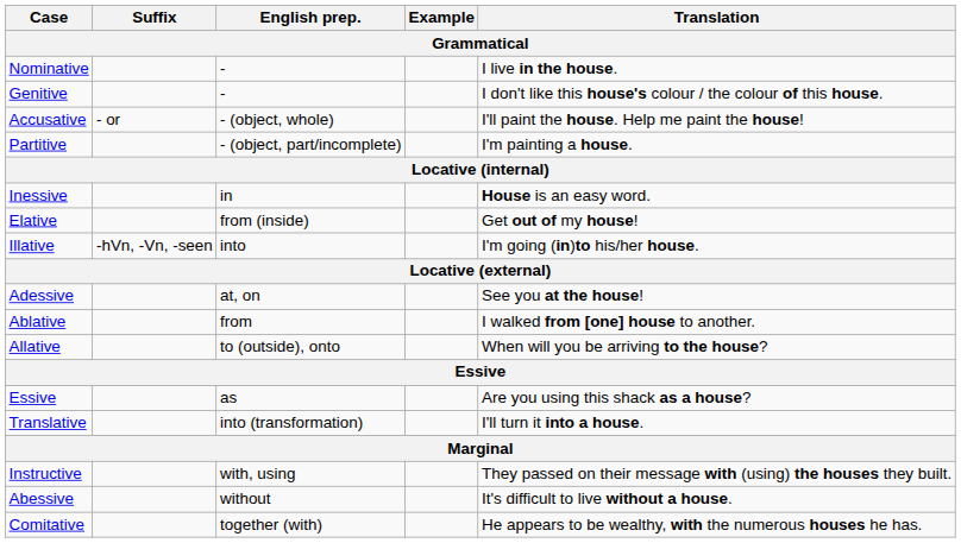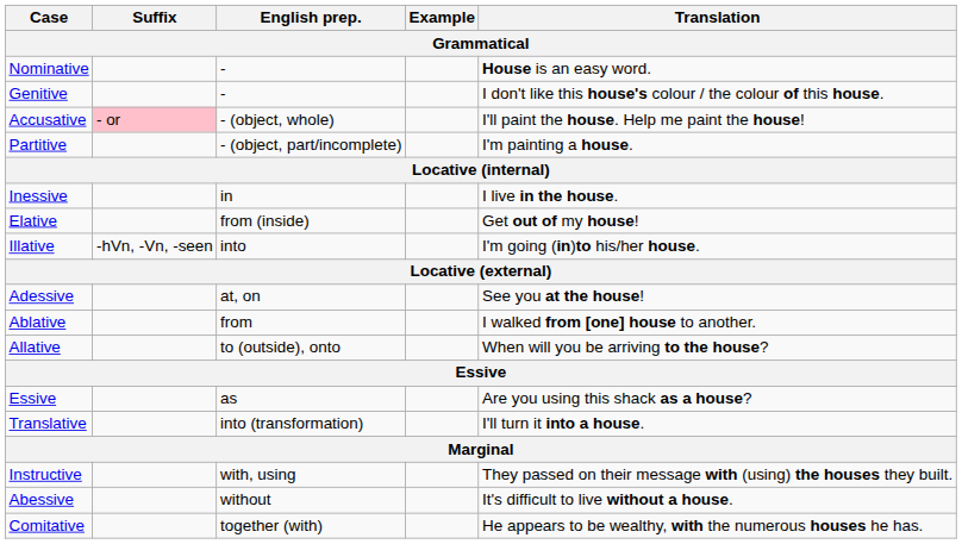 <table class="wikitable">
 <tr>
 <th>Case</th>
 <th>Suffix</th>
 <th>English prep.</th>
 <th>Example</th>
 <th>Translation</th>
 </tr>
 <tr>
 <th colspan="5">Grammatical</th>
 </tr>
 <tr>
 <td><a href='#'>Nominative</a></td>
 <td> </td>
 <td>-</td>
 <td></td>
-<td>I live <strong>in the house</strong>.</td>
+<td><strong>House</strong> is an easy word.</td>
 </tr>
 <tr>
 <td><a href='#'>Genitive</a></td>
 <td></td>
 <td>- </td>
 <td></td>
 <td>I don't like this <strong>house's</strong> colour / the colour <strong>of</strong> this <strong>house</strong>.</td>
 </tr>
 <tr>
 <td><a href='#'>Accusative</a></td>
-<td>- or </td>
+<td style="background: pink;">- or </td>
 <td>- (object, whole)</td>
 <td></td>
 <td>I'll paint the <strong>house</strong>. Help me paint the <strong>house</strong>!</td>
 </tr>
 <tr>
 <td><a href='#'>Partitive</a></td>
 <td></td>
 <td>- (object, part/incomplete)</td>
 <td></td>
 <td>I'm painting a <strong>house</strong>.</td>
 </tr>
 <tr>
 <th colspan="5">Locative (internal)</th>
 </tr>
 <tr>
 <td><a href='#'>Inessive</a></td>
 <td><br></td>
 <td>in</td>
 <td></td>
-<td><strong>House</strong> is an easy word.</td>
+<td>I live <strong>in the house</strong>.</td>
 </tr>
 <tr>
 <td><a href='#'>Elative</a></td>
 <td><br></td>
 <td>from (inside)</td>
 <td></td>
 <td>Get <strong>out of</strong> my <strong>house</strong>!</td>
 </tr>
 <tr>
 <td><a href='#'>Illative</a></td>
 <td>-hVn, -Vn, -seen</td>
 <td>into</td>
 <td></td>
 <td>I'm going (<strong>in</strong>)<strong>to</strong> his/her <strong>house</strong>.</td>
 </tr>
 <tr>
 <th colspan="5">Locative (external)</th>
 </tr>
 <tr>
 <td><a href='#'>Adessive</a></td>
 <td><br></td>
 <td>at, on</td>
 <td></td>
 <td>See you <strong>at the house</strong>!</td>
 </tr>
 <tr>
 <td><a href='#'>Ablative</a></td>
 <td><br></td>
 <td>from</td>
 <td></td>
 <td>I walked <strong>from [one] house</strong> to another.</td>
 </tr>
 <tr>
 <td><a href='#'>Allative</a></td>
 <td></td>
 <td>to (outside), onto</td>
 <td></td>
 <td>When will you be arriving <strong>to the house</strong>?</td>
 </tr>
 <tr>
 <th colspan="5">Essive</th>
 </tr>
 <tr>
 <td><a href='#'>Essive</a></td>
 <td><br></td>
 <td>as</td>
 <td></td>
 <td>Are you using this shack <strong>as a house</strong>?</td>
 </tr>
 <tr>
 <td><a href='#'>Translative</a></td>
 <td></td>
 <td>into (transformation)</td>
 <td></td>
 <td>I'll turn it <strong>into a house</strong>.</td>
 </tr>
 <tr>
 <th colspan="5">Marginal</th>
 </tr>
 <tr>
 <td><a href='#'>Instructive</a></td>
 <td></td>
 <td>with, using</td>
 <td></td>
 <td>They passed on their message <strong>with</strong> (using) <strong>the houses</strong> they built.</td>
 </tr>
 <tr>
 <td><a href='#'>Abessive</a></td>
 <td><br></td>
 <td>without</td>
 <td></td>
 <td>It's difficult to live <strong>without a house</strong>.</td>
 </tr>
 <tr>
 <td><a href='#'>Comitative</a></td>
 <td></td>
 <td>together (with)</td>
 <td></td>
 <td>He appears to be wealthy, <strong>with</strong> the numerous <strong>houses</strong> he has.</td>
 </tr>
 </table>
